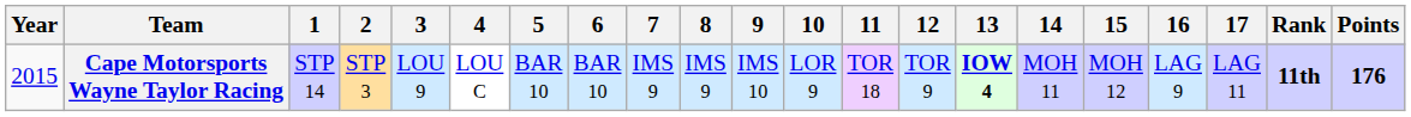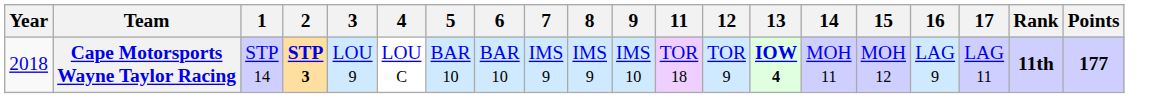 <table class="wikitable" style="text-align:center; font-size:90%">
 <tr>
 <th>Year</th>
 <th>Team</th>
 <th>1</th>
 <th>2</th>
 <th>3</th>
 <th>4</th>
 <th>5</th>
 <th>6</th>
 <th>7</th>
 <th>8</th>
 <th>9</th>
-<th>10</th>
 <th>11</th>
 <th>12</th>
 <th>13</th>
 <th>14</th>
 <th>15</th>
 <th>16</th>
 <th>17</th>
 <th>Rank</th>
 <th>Points</th>
 </tr>
 <tr>
-<td><a href='#'>2015</a></td>
+<td><a href='#'>2018</a></td>
 <th><a href='#'>Cape Motorsports</a> <br> <a href='#'>Wayne Taylor Racing</a></th>
 <td style="background:#CFCFFF;"><a href='#'>STP</a><br><small>14</small></td>
-<td style="background:#FFDF9F;"><a href='#'>STP</a><br><small>3</small></td>
+<td style="background:#FFDF9F;"><strong><a href='#'>STP</a><br><small>3</small></strong></td>
 <td style="background:#CFEAFF;"><a href='#'>LOU</a><br><small>9</small></td>
 <td style="background:#FFFFFF;"><a href='#'>LOU</a><br><small>C</small></td>
 <td style="background:#CFEAFF;"><a href='#'>BAR</a><br><small>10</small></td>
 <td style="background:#CFEAFF;"><a href='#'>BAR</a><br><small>10</small></td>
 <td style="background:#CFEAFF;"><a href='#'>IMS</a><br><small>9</small></td>
 <td style="background:#CFEAFF;"><a href='#'>IMS</a><br><small>9</small></td>
 <td style="background:#CFEAFF;"><a href='#'>IMS</a><br><small>10</small></td>
-<td style="background:#CFEAFF;"><a href='#'>LOR</a><br><small>9</small></td>
 <td style="background:#EFCFFF;"><a href='#'>TOR</a><br><small>18</small></td>
 <td style="background:#CFEAFF;"><a href='#'>TOR</a><br><small>9</small></td>
 <td style="background:#DFFFDF;"><strong><a href='#'>IOW</a><br><small>4</small></strong></td>
 <td style="background:#CFCFFF;"><a href='#'>MOH</a><br><small>11</small></td>
 <td style="background:#CFCFFF;"><a href='#'>MOH</a><br><small>12</small></td>
 <td style="background:#CFEAFF;"><a href='#'>LAG</a><br><small>9</small></td>
 <td style="background:#CFCFFF;"><a href='#'>LAG</a><br><small>11</small></td>
 <td style="background:#CFCFFF;"><strong>11th</strong></td>
-<td style="background:#CFCFFF;"><strong>176</strong></td>
+<td style="background:#CFCFFF;"><strong>177</strong></td>
 </tr>
 </table>
